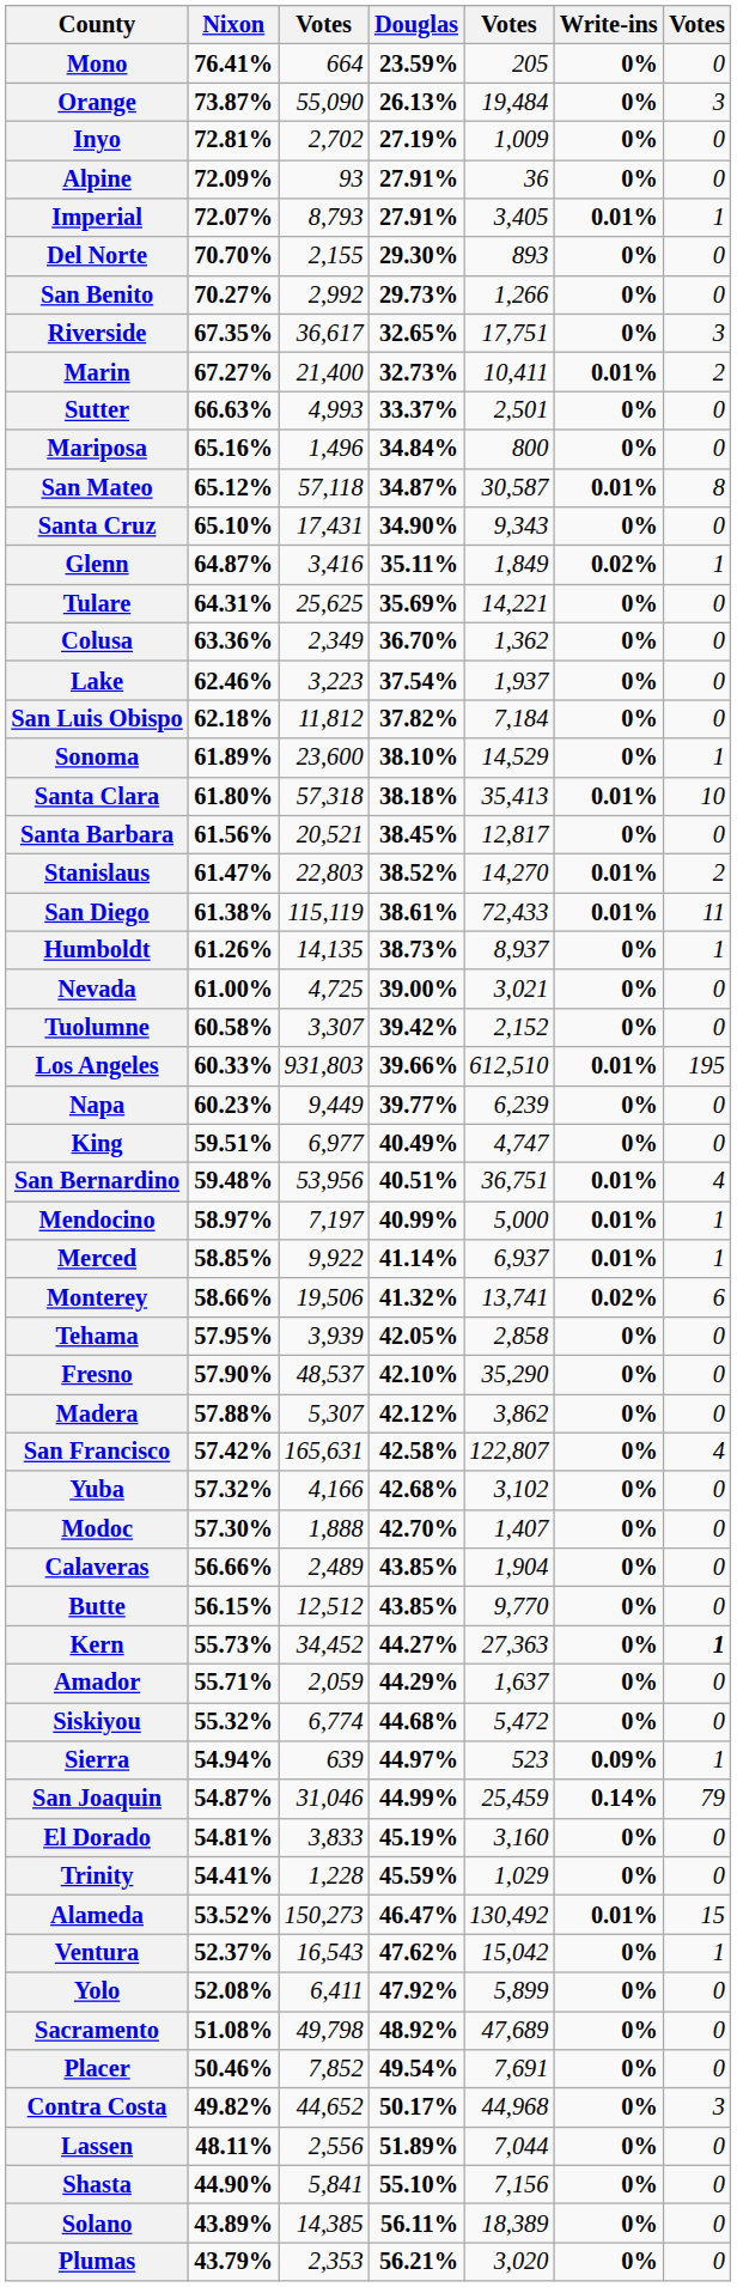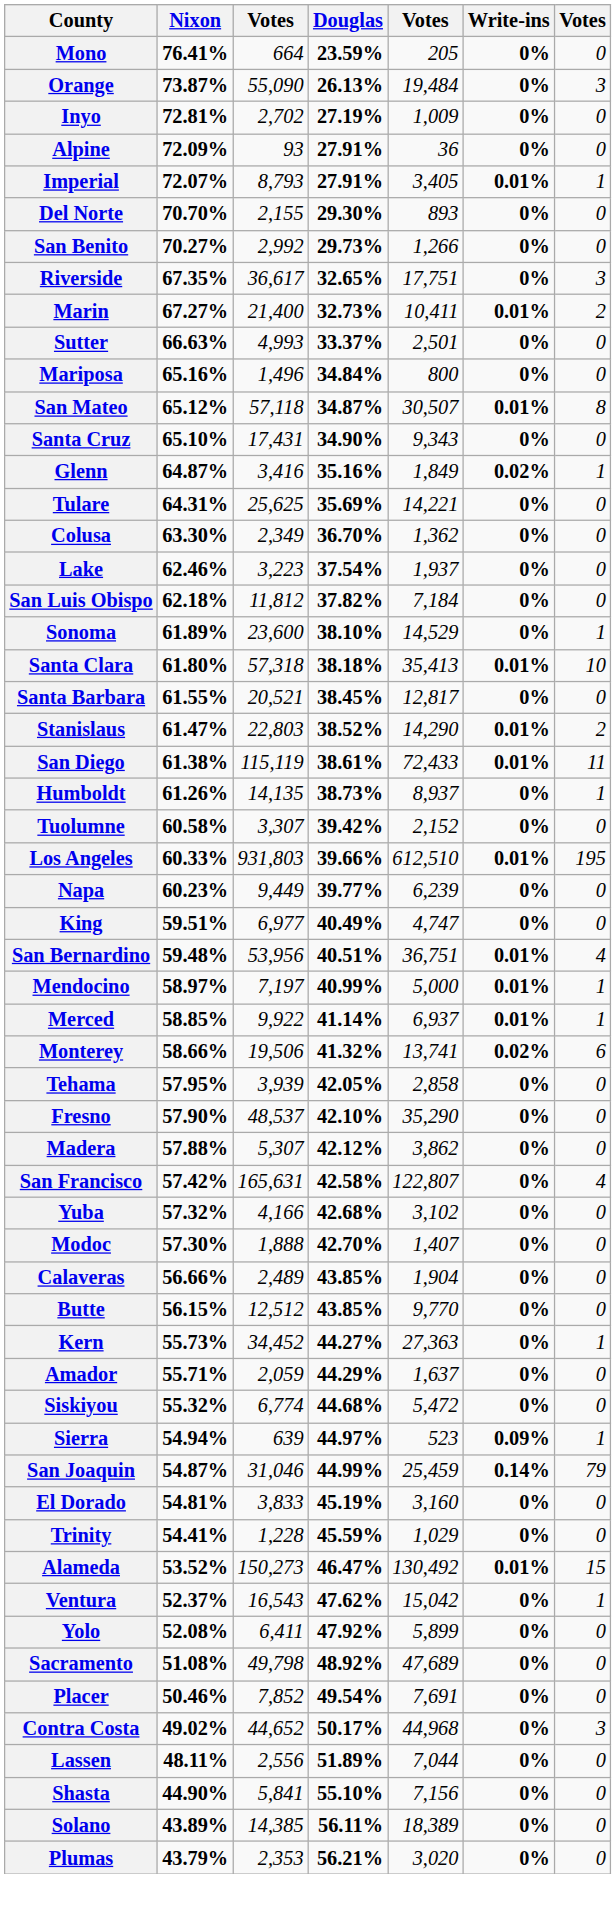 <table class="wikitable sortable plainrowheaders" style="text-align: right;">
 <tr bgcolor=lightgrey>
 <th scope="col">County</th>
 <th scope="col"><a href='#'>Nixon</a></th>
 <th scope="col">Votes</th>
 <th scope="col"><a href='#'>Douglas</a></th>
 <th scope="col">Votes</th>
 <th scope="col">Write-ins</th>
 <th scope="col">Votes</th>
 </tr>
 <tr>
 <th scope="row" ><a href='#'>Mono</a></th>
 <td><strong>76.41%</strong></td>
 <td><em>664</em></td>
 <td><strong>23.59%</strong></td>
 <td><em>205</em></td>
 <td><strong>0%</strong></td>
 <td><em>0</em></td>
 </tr>
 <tr>
 <th scope="row" ><a href='#'>Orange</a></th>
 <td><strong>73.87%</strong></td>
 <td><em>55,090</em></td>
 <td><strong>26.13%</strong></td>
 <td><em>19,484</em></td>
 <td><strong>0%</strong></td>
 <td><em>3</em></td>
 </tr>
 <tr>
 <th scope="row" ><a href='#'>Inyo</a></th>
 <td><strong>72.81%</strong></td>
 <td><em>2,702</em></td>
 <td><strong>27.19%</strong></td>
 <td><em>1,009</em></td>
 <td><strong>0%</strong></td>
 <td><em>0</em></td>
 </tr>
 <tr>
 <th scope="row" ><a href='#'>Alpine</a></th>
 <td><strong>72.09%</strong></td>
 <td><em>93</em></td>
 <td><strong>27.91%</strong></td>
 <td><em>36</em></td>
 <td><strong>0%</strong></td>
 <td><em>0</em></td>
 </tr>
 <tr>
 <th scope="row" ><a href='#'>Imperial</a></th>
 <td><strong>72.07%</strong></td>
 <td><em>8,793</em></td>
 <td><strong>27.91%</strong></td>
 <td><em>3,405</em></td>
 <td><strong>0.01%</strong></td>
 <td><em>1</em></td>
 </tr>
 <tr>
 <th scope="row" ><a href='#'>Del Norte</a></th>
 <td><strong>70.70%</strong></td>
 <td><em>2,155</em></td>
 <td><strong>29.30%</strong></td>
 <td><em>893</em></td>
 <td><strong>0%</strong></td>
 <td><em>0</em></td>
 </tr>
 <tr>
 <th scope="row" ><a href='#'>San Benito</a></th>
 <td><strong>70.27%</strong></td>
 <td><em>2,992</em></td>
 <td><strong>29.73%</strong></td>
 <td><em>1,266</em></td>
 <td><strong>0%</strong></td>
 <td><em>0</em></td>
 </tr>
 <tr>
 <th scope="row" ><a href='#'>Riverside</a></th>
 <td><strong>67.35%</strong></td>
 <td><em>36,617</em></td>
 <td><strong>32.65%</strong></td>
 <td><em>17,751</em></td>
 <td><strong>0%</strong></td>
 <td><em>3</em></td>
 </tr>
 <tr>
 <th scope="row" ><a href='#'>Marin</a></th>
 <td><strong>67.27%</strong></td>
 <td><em>21,400</em></td>
 <td><strong>32.73%</strong></td>
 <td><em>10,411</em></td>
 <td><strong>0.01%</strong></td>
 <td><em>2</em></td>
 </tr>
 <tr>
 <th scope="row" ><a href='#'>Sutter</a></th>
 <td><strong>66.63%</strong></td>
 <td><em>4,993</em></td>
 <td><strong>33.37%</strong></td>
 <td><em>2,501</em></td>
 <td><strong>0%</strong></td>
 <td><em>0</em></td>
 </tr>
 <tr>
 <th scope="row" ><a href='#'>Mariposa</a></th>
 <td><strong>65.16%</strong></td>
 <td><em>1,496</em></td>
 <td><strong>34.84%</strong></td>
 <td><em>800</em></td>
 <td><strong>0%</strong></td>
 <td><em>0</em></td>
 </tr>
 <tr>
 <th scope="row" ><a href='#'>San Mateo</a></th>
 <td><strong>65.12%</strong></td>
 <td><em>57,118</em></td>
 <td><strong>34.87%</strong></td>
-<td><em>30,587</em></td>
+<td><em>30,507</em></td>
 <td><strong>0.01%</strong></td>
 <td><em>8</em></td>
 </tr>
 <tr>
 <th scope="row" ><a href='#'>Santa Cruz</a></th>
 <td><strong>65.10%</strong></td>
 <td><em>17,431</em></td>
 <td><strong>34.90%</strong></td>
 <td><em>9,343</em></td>
 <td><strong>0%</strong></td>
 <td><em>0</em></td>
 </tr>
 <tr>
 <th scope="row" ><a href='#'>Glenn</a></th>
 <td><strong>64.87%</strong></td>
 <td><em>3,416</em></td>
-<td><strong>35.11%</strong></td>
+<td><strong>35.16%</strong></td>
 <td><em>1,849</em></td>
 <td><strong>0.02%</strong></td>
 <td><em>1</em></td>
 </tr>
 <tr>
 <th scope="row" ><a href='#'>Tulare</a></th>
 <td><strong>64.31%</strong></td>
 <td><em>25,625</em></td>
 <td><strong>35.69%</strong></td>
 <td><em>14,221</em></td>
 <td><strong>0%</strong></td>
 <td><em>0</em></td>
 </tr>
 <tr>
 <th scope="row" ><a href='#'>Colusa</a></th>
-<td><strong>63.36%</strong></td>
+<td><strong>63.30%</strong></td>
 <td><em>2,349</em></td>
 <td><strong>36.70%</strong></td>
 <td><em>1,362</em></td>
 <td><strong>0%</strong></td>
 <td><em>0</em></td>
 </tr>
 <tr>
 <th scope="row" ><a href='#'>Lake</a></th>
 <td><strong>62.46%</strong></td>
 <td><em>3,223</em></td>
 <td><strong>37.54%</strong></td>
 <td><em>1,937</em></td>
 <td><strong>0%</strong></td>
 <td><em>0</em></td>
 </tr>
 <tr>
 <th scope="row" ><a href='#'>San Luis Obispo</a></th>
 <td><strong>62.18%</strong></td>
 <td><em>11,812</em></td>
 <td><strong>37.82%</strong></td>
 <td><em>7,184</em></td>
 <td><strong>0%</strong></td>
 <td><em>0</em></td>
 </tr>
 <tr>
 <th scope="row" ><a href='#'>Sonoma</a></th>
 <td><strong>61.89%</strong></td>
 <td><em>23,600</em></td>
 <td><strong>38.10%</strong></td>
 <td><em>14,529</em></td>
 <td><strong>0%</strong></td>
 <td><em>1</em></td>
 </tr>
 <tr>
 <th scope="row" ><a href='#'>Santa Clara</a></th>
 <td><strong>61.80%</strong></td>
 <td><em>57,318</em></td>
 <td><strong>38.18%</strong></td>
 <td><em>35,413</em></td>
 <td><strong>0.01%</strong></td>
 <td><em>10</em></td>
 </tr>
 <tr>
 <th scope="row" ><a href='#'>Santa Barbara</a></th>
-<td><strong>61.56%</strong></td>
+<td><strong>61.55%</strong></td>
 <td><em>20,521</em></td>
 <td><strong>38.45%</strong></td>
 <td><em>12,817</em></td>
 <td><strong>0%</strong></td>
 <td><em>0</em></td>
 </tr>
 <tr>
 <th scope="row" ><a href='#'>Stanislaus</a></th>
 <td><strong>61.47%</strong></td>
 <td><em>22,803</em></td>
 <td><strong>38.52%</strong></td>
-<td><em>14,270</em></td>
+<td><em>14,290</em></td>
 <td><strong>0.01%</strong></td>
 <td><em>2</em></td>
 </tr>
 <tr>
 <th scope="row" ><a href='#'>San Diego</a></th>
 <td><strong>61.38%</strong></td>
 <td><em>115,119</em></td>
 <td><strong>38.61%</strong></td>
 <td><em>72,433</em></td>
 <td><strong>0.01%</strong></td>
 <td><em>11</em></td>
 </tr>
 <tr>
 <th scope="row" ><a href='#'>Humboldt</a></th>
 <td><strong>61.26%</strong></td>
 <td><em>14,135</em></td>
 <td><strong>38.73%</strong></td>
 <td><em>8,937</em></td>
 <td><strong>0%</strong></td>
 <td><em>1</em></td>
-</tr>
-<tr>
-<th scope="row" ><a href='#'>Nevada</a></th>
-<td><strong>61.00%</strong></td>
-<td><em>4,725</em></td>
-<td><strong>39.00%</strong></td>
-<td><em>3,021</em></td>
-<td><strong>0%</strong></td>
-<td><em>0</em></td>
 </tr>
 <tr>
 <th scope="row" ><a href='#'>Tuolumne</a></th>
 <td><strong>60.58%</strong></td>
 <td><em>3,307</em></td>
 <td><strong>39.42%</strong></td>
 <td><em>2,152</em></td>
 <td><strong>0%</strong></td>
 <td><em>0</em></td>
 </tr>
 <tr>
 <th scope="row" ><a href='#'>Los Angeles</a></th>
 <td><strong>60.33%</strong></td>
 <td><em>931,803</em></td>
 <td><strong>39.66%</strong></td>
 <td><em>612,510</em></td>
 <td><strong>0.01%</strong></td>
 <td><em>195</em></td>
 </tr>
 <tr>
 <th scope="row" ><a href='#'>Napa</a></th>
 <td><strong>60.23%</strong></td>
 <td><em>9,449</em></td>
 <td><strong>39.77%</strong></td>
 <td><em>6,239</em></td>
 <td><strong>0%</strong></td>
 <td><em>0</em></td>
 </tr>
 <tr>
 <th scope="row" ><a href='#'>King</a></th>
 <td><strong>59.51%</strong></td>
 <td><em>6,977</em></td>
 <td><strong>40.49%</strong></td>
 <td><em>4,747</em></td>
 <td><strong>0%</strong></td>
 <td><em>0</em></td>
 </tr>
 <tr>
 <th scope="row" ><a href='#'>San Bernardino</a></th>
 <td><strong>59.48%</strong></td>
 <td><em>53,956</em></td>
 <td><strong>40.51%</strong></td>
 <td><em>36,751</em></td>
 <td><strong>0.01%</strong></td>
 <td><em>4</em></td>
 </tr>
 <tr>
 <th scope="row" ><a href='#'>Mendocino</a></th>
 <td><strong>58.97%</strong></td>
 <td><em>7,197</em></td>
 <td><strong>40.99%</strong></td>
 <td><em>5,000</em></td>
 <td><strong>0.01%</strong></td>
 <td><em>1</em></td>
 </tr>
 <tr>
 <th scope="row" ><a href='#'>Merced</a></th>
 <td><strong>58.85%</strong></td>
 <td><em>9,922</em></td>
 <td><strong>41.14%</strong></td>
 <td><em>6,937</em></td>
 <td><strong>0.01%</strong></td>
 <td><em>1</em></td>
 </tr>
 <tr>
 <th scope="row" ><a href='#'>Monterey</a></th>
 <td><strong>58.66%</strong></td>
 <td><em>19,506</em></td>
 <td><strong>41.32%</strong></td>
 <td><em>13,741</em></td>
 <td><strong>0.02%</strong></td>
 <td><em>6</em></td>
 </tr>
 <tr>
 <th scope="row" ><a href='#'>Tehama</a></th>
 <td><strong>57.95%</strong></td>
 <td><em>3,939</em></td>
 <td><strong>42.05%</strong></td>
 <td><em>2,858</em></td>
 <td><strong>0%</strong></td>
 <td><em>0</em></td>
 </tr>
 <tr>
 <th scope="row" ><a href='#'>Fresno</a></th>
 <td><strong>57.90%</strong></td>
 <td><em>48,537</em></td>
 <td><strong>42.10%</strong></td>
 <td><em>35,290</em></td>
 <td><strong>0%</strong></td>
 <td><em>0</em></td>
 </tr>
 <tr>
 <th scope="row" ><a href='#'>Madera</a></th>
 <td><strong>57.88%</strong></td>
 <td><em>5,307</em></td>
 <td><strong>42.12%</strong></td>
 <td><em>3,862</em></td>
 <td><strong>0%</strong></td>
 <td><em>0</em></td>
 </tr>
 <tr>
 <th scope="row" ><a href='#'>San Francisco</a></th>
 <td><strong>57.42%</strong></td>
 <td><em>165,631</em></td>
 <td><strong>42.58%</strong></td>
 <td><em>122,807</em></td>
 <td><strong>0%</strong></td>
 <td><em>4</em></td>
 </tr>
 <tr>
 <th scope="row" ><a href='#'>Yuba</a></th>
 <td><strong>57.32%</strong></td>
 <td><em>4,166</em></td>
 <td><strong>42.68%</strong></td>
 <td><em>3,102</em></td>
 <td><strong>0%</strong></td>
 <td><em>0</em></td>
 </tr>
 <tr>
 <th scope="row" ><a href='#'>Modoc</a></th>
 <td><strong>57.30%</strong></td>
 <td><em>1,888</em></td>
 <td><strong>42.70%</strong></td>
 <td><em>1,407</em></td>
 <td><strong>0%</strong></td>
 <td><em>0</em></td>
 </tr>
 <tr>
 <th scope="row" ><a href='#'>Calaveras</a></th>
 <td><strong>56.66%</strong></td>
 <td><em>2,489</em></td>
 <td><strong>43.85%</strong></td>
 <td><em>1,904</em></td>
 <td><strong>0%</strong></td>
 <td><em>0</em></td>
 </tr>
 <tr>
 <th scope="row" ><a href='#'>Butte</a></th>
 <td><strong>56.15%</strong></td>
 <td><em>12,512</em></td>
 <td><strong>43.85%</strong></td>
 <td><em>9,770</em></td>
 <td><strong>0%</strong></td>
 <td><em>0</em></td>
 </tr>
 <tr>
 <th scope="row" ><a href='#'>Kern</a></th>
 <td><strong>55.73%</strong></td>
 <td><em>34,452</em></td>
 <td><strong>44.27%</strong></td>
 <td><em>27,363</em></td>
 <td><strong>0%</strong></td>
-<td><strong><em>1</em></strong></td>
+<td><em>1</em></td>
 </tr>
 <tr>
 <th scope="row" ><a href='#'>Amador</a></th>
 <td><strong>55.71%</strong></td>
 <td><em>2,059</em></td>
 <td><strong>44.29%</strong></td>
 <td><em>1,637</em></td>
 <td><strong>0%</strong></td>
 <td><em>0</em></td>
 </tr>
 <tr>
 <th scope="row" ><a href='#'>Siskiyou</a></th>
 <td><strong>55.32%</strong></td>
 <td><em>6,774</em></td>
 <td><strong>44.68%</strong></td>
 <td><em>5,472</em></td>
 <td><strong>0%</strong></td>
 <td><em>0</em></td>
 </tr>
 <tr>
 <th scope="row" ><a href='#'>Sierra</a></th>
 <td><strong>54.94%</strong></td>
 <td><em>639</em></td>
 <td><strong>44.97%</strong></td>
 <td><em>523</em></td>
 <td><strong>0.09%</strong></td>
 <td><em>1</em></td>
 </tr>
 <tr>
 <th scope="row" ><a href='#'>San Joaquin</a></th>
 <td><strong>54.87%</strong></td>
 <td><em>31,046</em></td>
 <td><strong>44.99%</strong></td>
 <td><em>25,459</em></td>
 <td><strong>0.14%</strong></td>
 <td><em>79</em></td>
 </tr>
 <tr>
 <th scope="row" ><a href='#'>El Dorado</a></th>
 <td><strong>54.81%</strong></td>
 <td><em>3,833</em></td>
 <td><strong>45.19%</strong></td>
 <td><em>3,160</em></td>
 <td><strong>0%</strong></td>
 <td><em>0</em></td>
 </tr>
 <tr>
 <th scope="row" ><a href='#'>Trinity</a></th>
 <td><strong>54.41%</strong></td>
 <td><em>1,228</em></td>
 <td><strong>45.59%</strong></td>
 <td><em>1,029</em></td>
 <td><strong>0%</strong></td>
 <td><em>0</em></td>
 </tr>
 <tr>
 <th scope="row" ><a href='#'>Alameda</a></th>
 <td><strong>53.52%</strong></td>
 <td><em>150,273</em></td>
 <td><strong>46.47%</strong></td>
 <td><em>130,492</em></td>
 <td><strong>0.01%</strong></td>
 <td><em>15</em></td>
 </tr>
 <tr>
 <th scope="row" ><a href='#'>Ventura</a></th>
 <td><strong>52.37%</strong></td>
 <td><em>16,543</em></td>
 <td><strong>47.62%</strong></td>
 <td><em>15,042</em></td>
 <td><strong>0%</strong></td>
 <td><em>1</em></td>
 </tr>
 <tr>
 <th scope="row" ><a href='#'>Yolo</a></th>
 <td><strong>52.08%</strong></td>
 <td><em>6,411</em></td>
 <td><strong>47.92%</strong></td>
 <td><em>5,899</em></td>
 <td><strong>0%</strong></td>
 <td><em>0</em></td>
 </tr>
 <tr>
 <th scope="row" ><a href='#'>Sacramento</a></th>
 <td><strong>51.08%</strong></td>
 <td><em>49,798</em></td>
 <td><strong>48.92%</strong></td>
 <td><em>47,689</em></td>
 <td><strong>0%</strong></td>
 <td><em>0</em></td>
 </tr>
 <tr>
 <th scope="row" ><a href='#'>Placer</a></th>
 <td><strong>50.46%</strong></td>
 <td><em>7,852</em></td>
 <td><strong>49.54%</strong></td>
 <td><em>7,691</em></td>
 <td><strong>0%</strong></td>
 <td><em>0</em></td>
 </tr>
 <tr>
 <th scope="row" ><a href='#'>Contra Costa</a></th>
-<td><strong>49.82%</strong></td>
+<td><strong>49.02%</strong></td>
 <td><em>44,652</em></td>
 <td><strong>50.17%</strong></td>
 <td><em>44,968</em></td>
 <td><strong>0%</strong></td>
 <td><em>3</em></td>
 </tr>
 <tr>
 <th scope="row" ><a href='#'>Lassen</a></th>
 <td><strong>48.11%</strong></td>
 <td><em>2,556</em></td>
 <td><strong>51.89%</strong></td>
 <td><em>7,044</em></td>
 <td><strong>0%</strong></td>
 <td><em>0</em></td>
 </tr>
 <tr>
 <th scope="row" ><a href='#'>Shasta</a></th>
 <td><strong>44.90%</strong></td>
 <td><em>5,841</em></td>
 <td><strong>55.10%</strong></td>
 <td><em>7,156</em></td>
 <td><strong>0%</strong></td>
 <td><em>0</em></td>
 </tr>
 <tr>
 <th scope="row" ><a href='#'>Solano</a></th>
 <td><strong>43.89%</strong></td>
 <td><em>14,385</em></td>
 <td><strong>56.11%</strong></td>
 <td><em>18,389</em></td>
 <td><strong>0%</strong></td>
 <td><em>0</em></td>
 </tr>
 <tr>
 <th scope="row" ><a href='#'>Plumas</a></th>
 <td><strong>43.79%</strong></td>
 <td><em>2,353</em></td>
 <td><strong>56.21%</strong></td>
 <td><em>3,020</em></td>
 <td><strong>0%</strong></td>
 <td><em>0</em></td>
 </tr>
 </table>
